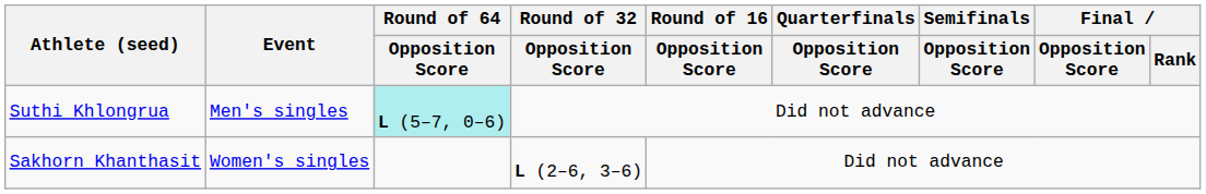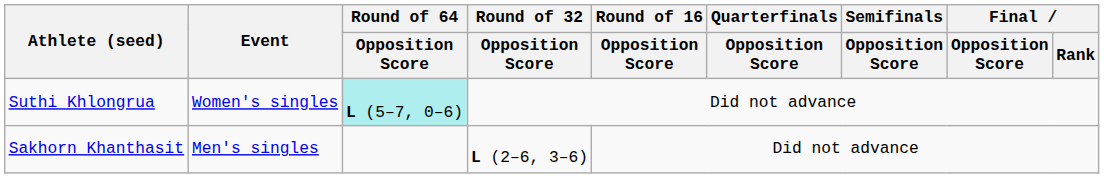 <table class=wikitable style="font-size:90%">
 <tr>
 <th rowspan="2">Athlete (seed)</th>
 <th rowspan="2">Event</th>
 <th>Round of 64</th>
 <th>Round of 32</th>
 <th>Round of 16</th>
 <th>Quarterfinals</th>
 <th>Semifinals</th>
 <th colspan="2">Final / </th>
 </tr>
 <tr>
 <th>Opposition<br>Score</th>
 <th>Opposition<br>Score</th>
 <th>Opposition<br>Score</th>
 <th>Opposition<br>Score</th>
 <th>Opposition<br>Score</th>
 <th>Opposition<br>Score</th>
 <th>Rank</th>
 </tr>
 <tr align=center>
 <td align=left><a href='#'>Suthi Khlongrua</a></td>
-<td align=left><a href='#'>Men's singles</a></td>
+<td align=left><a href='#'>Women's singles</a></td>
 <td style="background: paleturquoise;"><br><strong>L</strong> (5–7, 0–6)</td>
 <td colspan=6>Did not advance</td>
 </tr>
 <tr align=center>
 <td align=left><a href='#'>Sakhorn Khanthasit</a></td>
-<td align=left><a href='#'>Women's singles</a></td>
+<td align=left><a href='#'>Men's singles</a></td>
 <td></td>
 <td><br><strong>L</strong> (2–6, 3–6)</td>
 <td colspan=5>Did not advance</td>
 </tr>
 </table>
